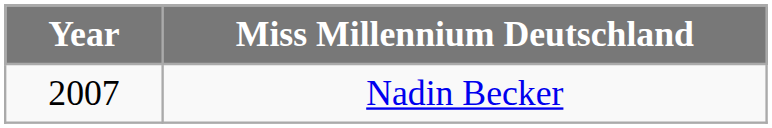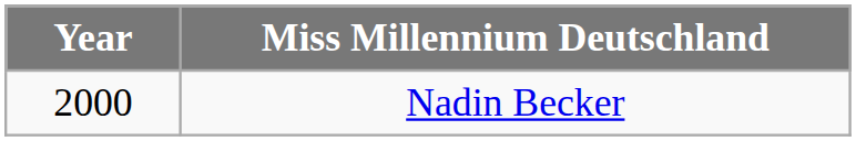 <table class="wikitable sortable" style="font-size: 95%; text-align:center">
 <tr>
 <th width="60" style="background-color:#787878;color:#FFFFFF;">Year</th>
 <th width="250" style="background-color:#787878;color:#FFFFFF;">Miss Millennium Deutschland</th>
 </tr>
 <tr>
-<td>2007</td>
+<td>2000</td>
 <td><a href='#'>Nadin Becker</a></td>
 </tr>
 </table>
